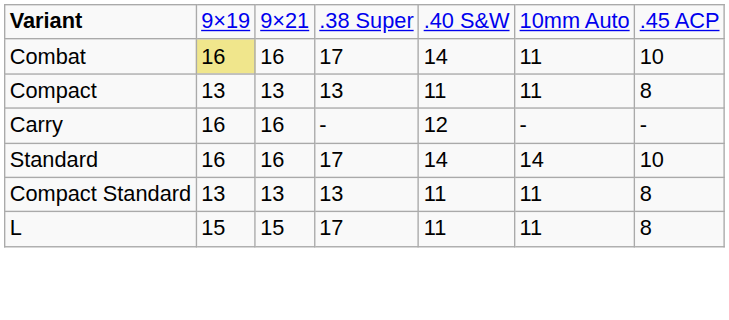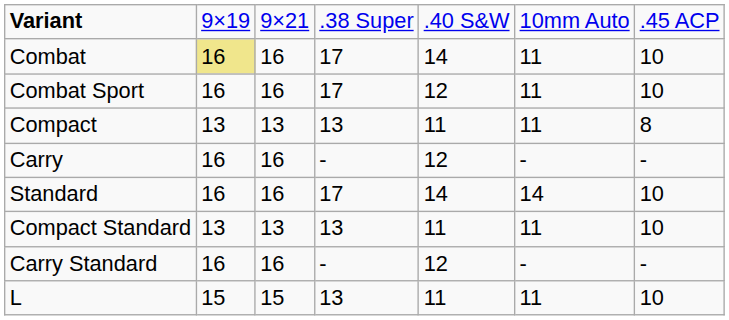 <table class="wikitable">
 <tr>
 <td><strong>Variant</strong><br></td>
 <td><a href='#'>9×19</a></td>
 <td><a href='#'>9×21</a></td>
 <td><a href='#'>.38 Super</a></td>
 <td><a href='#'>.40 S&W</a></td>
 <td><a href='#'>10mm Auto</a></td>
 <td><a href='#'>.45 ACP</a></td>
 </tr>
 <tr s>
 <td>Combat</td>
 <td style="background: khaki;">16</td>
 <td>16</td>
 <td>17</td>
 <td>14</td>
+<td>11</td>
+<td>10</td>
+</tr>
+<tr>
+<td>Combat Sport</td>
+<td>16</td>
+<td>16</td>
+<td>17</td>
+<td>12</td>
 <td>11</td>
 <td>10</td>
 </tr>
 <tr>
 <td>Compact</td>
 <td>13</td>
 <td>13</td>
 <td>13</td>
 <td>11</td>
 <td>11</td>
 <td>8</td>
 </tr>
 <tr>
 <td>Carry</td>
 <td>16</td>
 <td>16</td>
 <td>-</td>
 <td>12</td>
 <td>-</td>
 <td>-</td>
 </tr>
 <tr>
 <td>Standard</td>
 <td>16</td>
 <td>16</td>
 <td>17</td>
 <td>14</td>
 <td>14</td>
 <td>10</td>
 </tr>
 <tr>
 <td>Compact Standard</td>
 <td>13</td>
 <td>13</td>
 <td>13</td>
 <td>11</td>
 <td>11</td>
-<td>8</td>
+<td>10</td>
+</tr>
+<tr>
+<td>Carry Standard</td>
+<td>16</td>
+<td>16</td>
+<td>-</td>
+<td>12</td>
+<td>-</td>
+<td>-</td>
 </tr>
 <tr>
 <td>L</td>
 <td>15</td>
 <td>15</td>
-<td>17</td>
+<td>13</td>
 <td>11</td>
 <td>11</td>
-<td>8</td>
+<td>10</td>
 </tr>
 </table>
